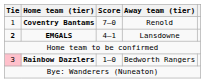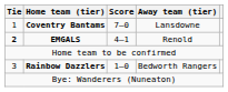 <table class="wikitable" style="text-align:center; font-size:85%">
 <tr>
 <th>Tie</th>
 <th>Home team (tier)</th>
 <th>Score</th>
 <th>Away team (tier)</th>
 <th></th>
 </tr>
 <tr>
 <td align="center">1</td>
 <td><strong>Coventry Bantams</strong></td>
 <td align="center">7–0</td>
-<td>Renold</td>
+<td>Lansdowne</td>
 <td></td>
 </tr>
 <tr>
 <td align="center"><strong>2</strong></td>
 <td><strong>EMGALS</strong></td>
 <td align="center">4–1</td>
-<td>Lansdowne</td>
+<td>Renold</td>
 <td></td>
 </tr>
 <tr>
 <td colspan="5" align="center">Home team to be confirmed</td>
 </tr>
 <tr>
-<td align="center" style="background: pink;">3</td>
+<td align="center">3</td>
 <td><strong>Rainbow Dazzlers</strong></td>
 <td align="center">1–0</td>
 <td>Bedworth Rangers</td>
 <td></td>
 </tr>
 <tr>
 <td colspan="5" align="center">Bye: Wanderers (Nuneaton)</td>
 </tr>
 </table>
